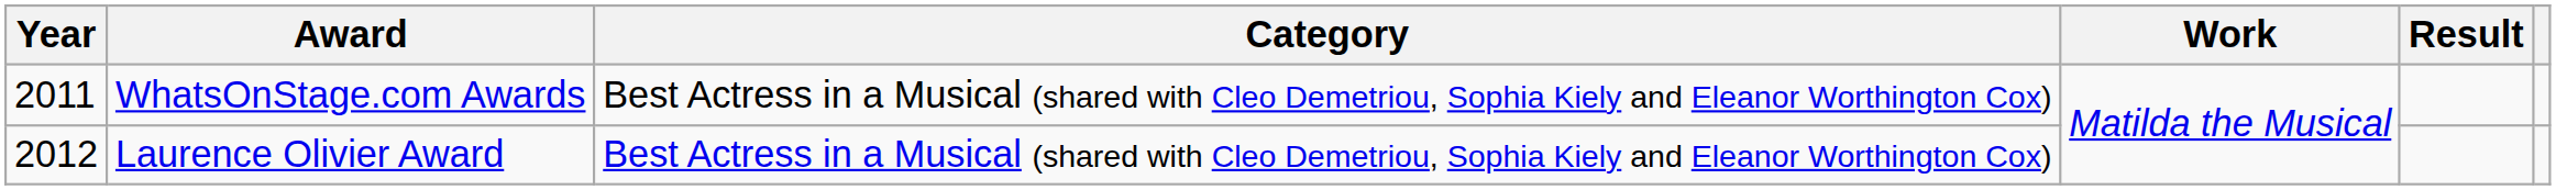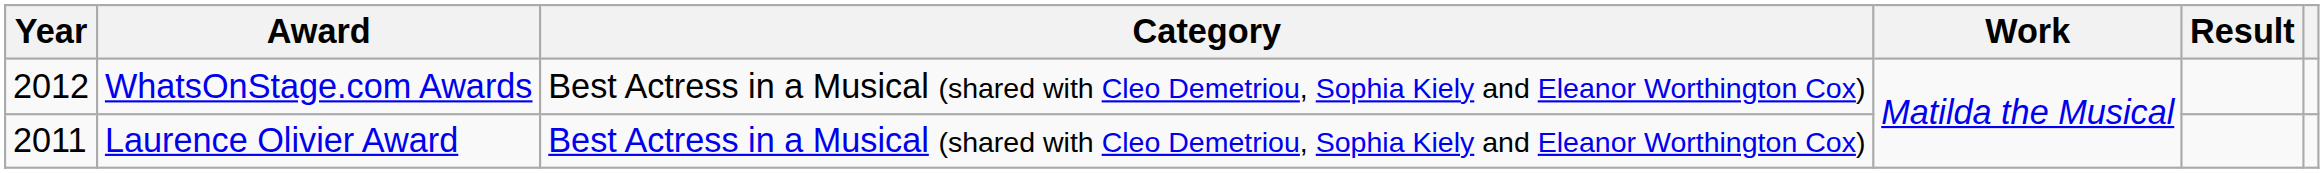 <table class="wikitable">
 <tr>
 <th>Year</th>
 <th>Award</th>
 <th>Category</th>
 <th>Work</th>
 <th>Result</th>
 <th></th>
 </tr>
 <tr>
-<td>2011</td>
+<td>2012</td>
 <td><a href='#'>WhatsOnStage.com Awards</a></td>
 <td>Best Actress in a Musical <small>(shared with <a href='#'>Cleo Demetriou</a>, <a href='#'>Sophia Kiely</a> and <a href='#'>Eleanor Worthington Cox</a>)</small></td>
 <td rowspan=2><em><a href='#'>Matilda the Musical</a></em></td>
 <td></td>
 <td style = "text-align: center;"></td>
 </tr>
 <tr>
-<td>2012</td>
+<td>2011</td>
 <td><a href='#'>Laurence Olivier Award</a></td>
 <td><a href='#'>Best Actress in a Musical</a> <small>(shared with <a href='#'>Cleo Demetriou</a>, <a href='#'>Sophia Kiely</a> and <a href='#'>Eleanor Worthington Cox</a>)</small></td>
 <td></td>
 <td style = "text-align: center;"></td>
 </tr>
 </table>
